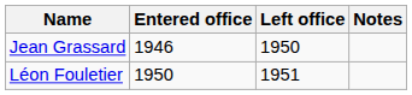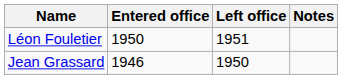 <table class="wikitable">
 <tr>
 <th>Name</th>
 <th>Entered office</th>
 <th>Left office</th>
 <th>Notes</th>
 </tr>
 <tr>
+<td><a href='#'>Léon Fouletier</a></td>
+<td>1950</td>
+<td>1951</td>
+<td></td>
+</tr>
+<tr>
 <td><a href='#'>Jean Grassard</a></td>
 <td>1946</td>
 <td>1950</td>
 <td></td>
 </tr>
-<tr>
-<td><a href='#'>Léon Fouletier</a></td>
-<td>1950</td>
-<td>1951</td>
-<td></td>
-</tr>
 </table>
